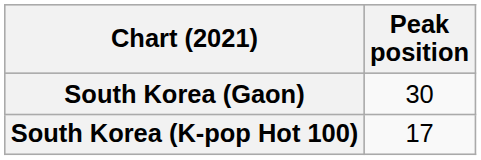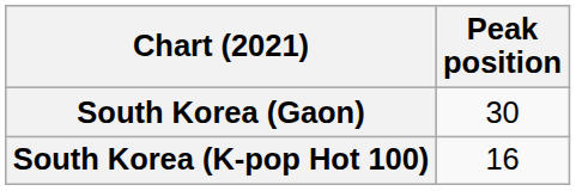 <table class="wikitable plainrowheaders" style="text-align:center">
 <tr>
 <th scope="col">Chart (2021)</th>
 <th scope="col">Peak<br>position</th>
 </tr>
 <tr>
 <th scope="row">South Korea (Gaon)</th>
 <td>30</td>
 </tr>
 <tr>
 <th scope="row">South Korea (K-pop Hot 100)</th>
-<td>17</td>
+<td>16</td>
 </tr>
 </table>
